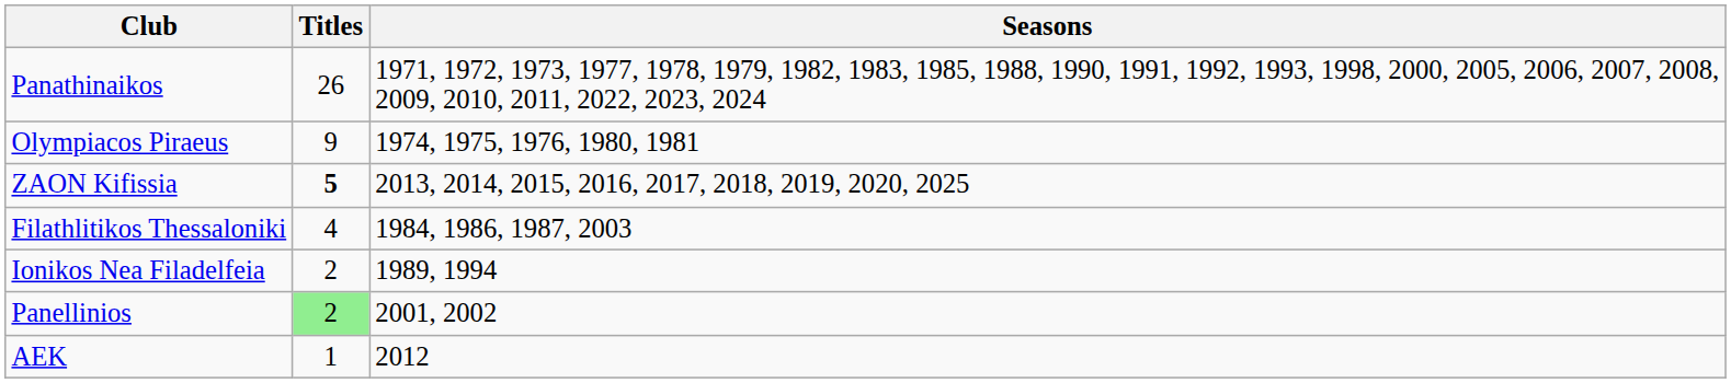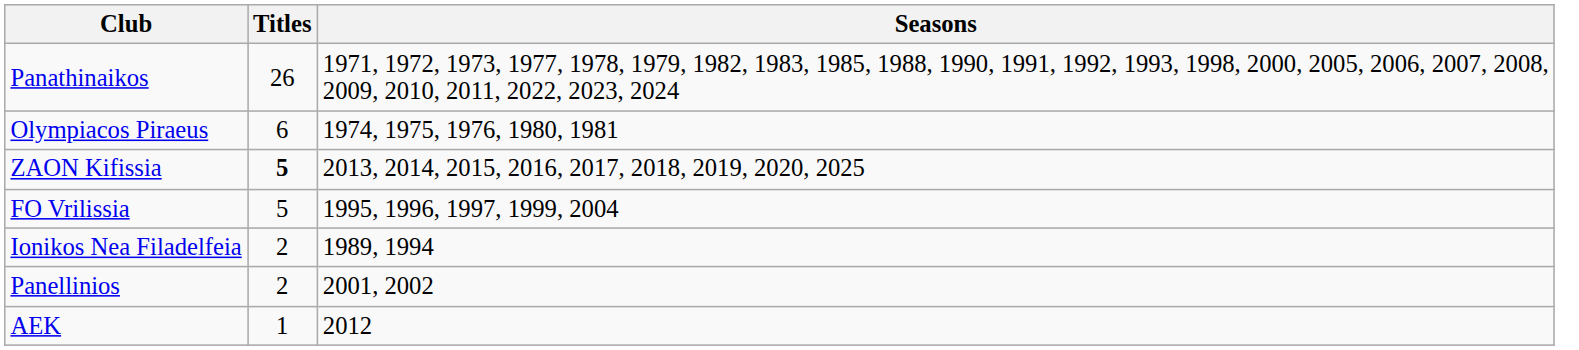 <table class="wikitable">
 <tr>
 <th>Club</th>
 <th>Titles</th>
 <th>Seasons</th>
 </tr>
 <tr>
 <td><a href='#'>Panathinaikos</a></td>
 <td style="text-align:center">26</td>
 <td>1971, 1972, 1973, 1977, 1978, 1979, 1982, 1983, 1985, 1988, 1990, 1991, 1992, 1993, 1998, 2000, 2005, 2006, 2007, 2008,<br> 2009, 2010, 2011, 2022, 2023, 2024</td>
 </tr>
 <tr>
 <td><a href='#'>Olympiacos Piraeus</a></td>
-<td style="text-align:center">9</td>
+<td style="text-align:center">6</td>
 <td>1974, 1975, 1976, 1980, 1981</td>
 </tr>
 <tr>
 <td><a href='#'>ZAON Kifissia</a></td>
 <td style="text-align:center"><strong>5</strong></td>
 <td>2013, 2014, 2015, 2016, 2017, 2018, 2019, 2020, 2025</td>
 </tr>
 <tr>
-<td><a href='#'>Filathlitikos Thessaloniki</a></td>
-<td style="text-align:center">4</td>
-<td>1984, 1986, 1987, 2003</td>
+<td><a href='#'>FO Vrilissia</a></td>
+<td style="text-align:center">5</td>
+<td>1995, 1996, 1997, 1999, 2004</td>
 </tr>
 <tr>
 <td><a href='#'>Ionikos Nea Filadelfeia</a></td>
 <td style="text-align:center">2</td>
 <td>1989, 1994</td>
 </tr>
 <tr>
 <td><a href='#'>Panellinios</a></td>
-<td style="background: lightgreen; text-align:center">2</td>
+<td style="text-align:center">2</td>
 <td>2001, 2002</td>
 </tr>
 <tr>
 <td><a href='#'>AEK</a></td>
 <td style="text-align:center">1</td>
 <td>2012</td>
 </tr>
 </table>
